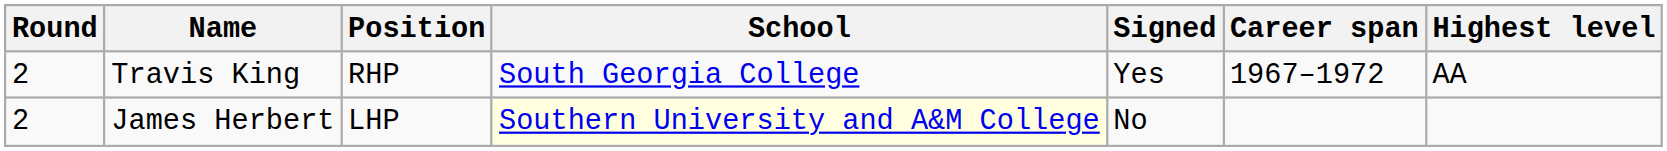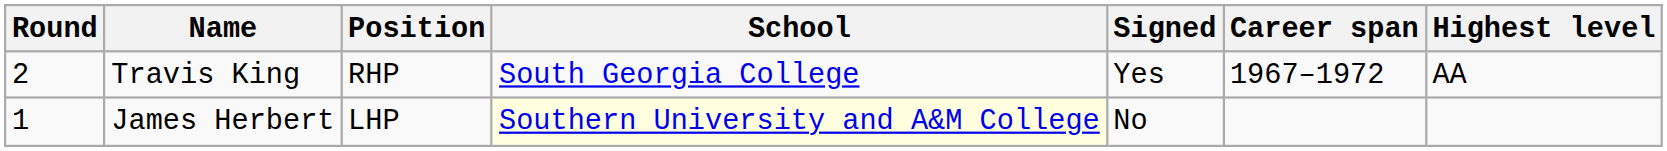 <table class="wikitable">
 <tr>
 <th>Round</th>
 <th>Name</th>
 <th>Position</th>
 <th>School</th>
 <th>Signed</th>
 <th>Career span</th>
 <th>Highest level</th>
 </tr>
 <tr>
 <td>2</td>
 <td>Travis King</td>
 <td>RHP</td>
 <td><a href='#'>South Georgia College</a></td>
 <td>Yes</td>
 <td>1967–1972</td>
 <td>AA</td>
 </tr>
 <tr>
-<td>2</td>
+<td>1</td>
 <td>James Herbert</td>
 <td>LHP</td>
 <td style="background: lightyellow;"><a href='#'>Southern University and A&M College</a></td>
 <td>No</td>
 <td></td>
 <td></td>
 </tr>
 </table>
